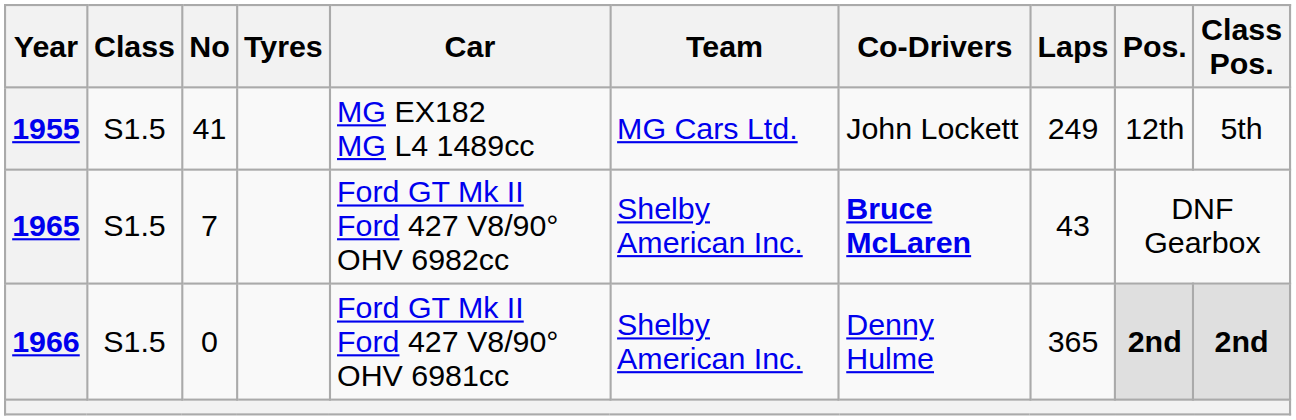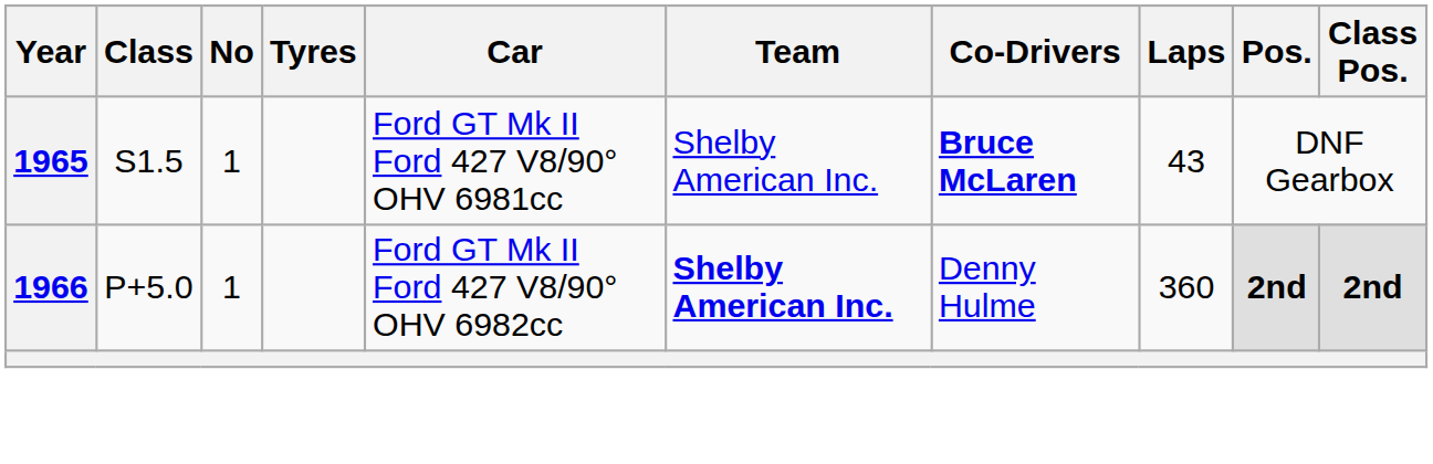 <table class="wikitable" style="text-align:center; font-size:90%">
 <tr>
 <th>Year</th>
 <th>Class</th>
 <th>No</th>
 <th>Tyres</th>
 <th>Car</th>
 <th>Team</th>
 <th>Co-Drivers</th>
 <th>Laps</th>
 <th>Pos.</th>
 <th>Class<br>Pos.</th>
 </tr>
 <tr>
-<th><a href='#'>1955</a></th>
-<td>S1.5</td>
-<td>41</td>
-<td></td>
-<td align="left"><a href='#'>MG</a> EX182<br><a href='#'>MG</a> L4 1489cc</td>
-<td align="left"> <a href='#'>MG Cars Ltd.</a></td>
-<td align="left"> John Lockett</td>
-<td>249</td>
-<td>12th</td>
-<td>5th</td>
-</tr>
-<tr>
 <th><a href='#'>1965</a></th>
 <td>S1.5</td>
-<td>7</td>
+<td>1</td>
 <td></td>
-<td align="left"><a href='#'>Ford GT Mk II</a><br><a href='#'>Ford</a> 427 V8/90° OHV 6982cc</td>
+<td align="left"><a href='#'>Ford GT Mk II</a><br><a href='#'>Ford</a> 427 V8/90° OHV 6981cc</td>
 <td align="left"> <a href='#'>Shelby American Inc.</a></td>
 <td align="left"><strong> <a href='#'>Bruce McLaren</a></strong></td>
 <td>43</td>
 <td colspan=2>DNF<br>Gearbox</td>
 </tr>
 <tr>
 <th><a href='#'>1966</a></th>
-<td>S1.5</td>
-<td>0</td>
+<td>P+5.0</td>
+<td>1</td>
 <td></td>
-<td align="left"><a href='#'>Ford GT Mk II</a><br><a href='#'>Ford</a> 427 V8/90° OHV 6981cc</td>
-<td align="left"> <a href='#'>Shelby American Inc.</a></td>
+<td align="left"><a href='#'>Ford GT Mk II</a><br><a href='#'>Ford</a> 427 V8/90° OHV 6982cc</td>
+<td align="left"><strong> <a href='#'>Shelby American Inc.</a></strong></td>
 <td align="left"> <a href='#'>Denny Hulme</a></td>
-<td>365</td>
+<td>360</td>
 <td style="background:#DFDFDF"><strong>2nd</strong></td>
 <td style="background:#DFDFDF"><strong>2nd</strong></td>
 </tr>
 <tr>
 <th colspan="10"></th>
 </tr>
 </table>
